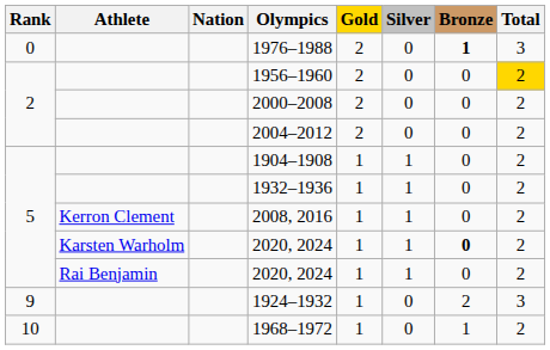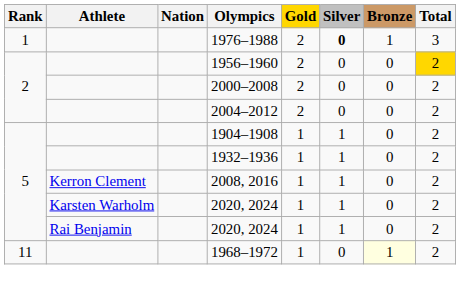 <table class="wikitable sortable" style="text-align:center">
 <tr>
 <th>Rank</th>
 <th>Athlete</th>
 <th>Nation</th>
 <th>Olympics</th>
 <th style="background-color:gold">Gold</th>
 <th style="background-color:silver">Silver</th>
 <th style="background-color:#cc9966">Bronze</th>
 <th>Total</th>
 </tr>
 <tr>
-<td>0</td>
+<td>1</td>
 <td align=left></td>
 <td align=left></td>
 <td>1976–1988</td>
 <td>2</td>
-<td>0</td>
-<td><strong>1</strong></td>
+<td><strong>0</strong></td>
+<td>1</td>
 <td>3</td>
 </tr>
 <tr>
 <td rowspan=3>2</td>
 <td align=left></td>
 <td align=left></td>
 <td>1956–1960</td>
 <td>2</td>
 <td>0</td>
 <td>0</td>
 <td style="background: gold;">2</td>
 </tr>
 <tr>
 <td align=left></td>
 <td align=left></td>
 <td>2000–2008</td>
 <td>2</td>
 <td>0</td>
 <td>0</td>
 <td>2</td>
 </tr>
 <tr>
 <td align=left></td>
 <td align=left></td>
 <td>2004–2012</td>
 <td>2</td>
 <td>0</td>
 <td>0</td>
 <td>2</td>
 </tr>
 <tr>
 <td rowspan=5>5</td>
 <td align=left></td>
 <td align=left></td>
 <td>1904–1908</td>
 <td>1</td>
 <td>1</td>
 <td>0</td>
 <td>2</td>
 </tr>
 <tr>
 <td align=left></td>
 <td align=left></td>
 <td>1932–1936</td>
 <td>1</td>
 <td>1</td>
 <td>0</td>
 <td>2</td>
 </tr>
 <tr>
 <td align=left data-sort-value="Clement, Kerron"><a href='#'>Kerron Clement</a></td>
 <td align=left></td>
 <td>2008, 2016</td>
 <td>1</td>
 <td>1</td>
 <td>0</td>
 <td>2</td>
 </tr>
 <tr>
 <td align=left data-sort-value="Warholm, Karsten"><a href='#'>Karsten Warholm</a></td>
 <td align=left></td>
 <td>2020, 2024</td>
 <td>1</td>
 <td>1</td>
-<td><strong>0</strong></td>
+<td>0</td>
 <td>2</td>
 </tr>
 <tr>
 <td align=left data-sort-value="Benjamin, Rai"><a href='#'>Rai Benjamin</a></td>
 <td align=left></td>
 <td>2020, 2024</td>
 <td>1</td>
 <td>1</td>
 <td>0</td>
 <td>2</td>
 </tr>
 <tr>
-<td>9</td>
-<td align=left></td>
-<td align=left></td>
-<td>1924–1932</td>
-<td>1</td>
-<td>0</td>
-<td>2</td>
-<td>3</td>
-</tr>
-<tr>
-<td>10</td>
+<td>11</td>
 <td align=left></td>
 <td align=left></td>
 <td>1968–1972</td>
 <td>1</td>
 <td>0</td>
-<td>1</td>
+<td style="background: lightyellow;">1</td>
 <td>2</td>
 </tr>
 </table>
